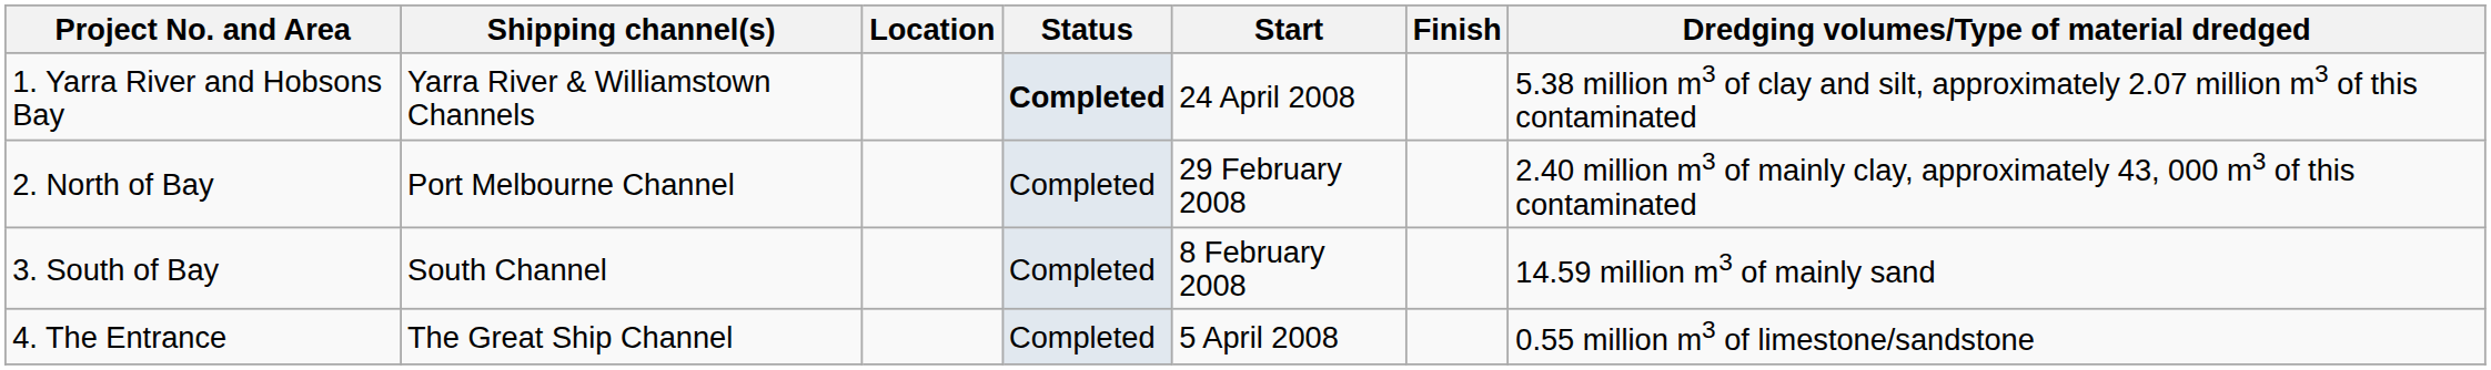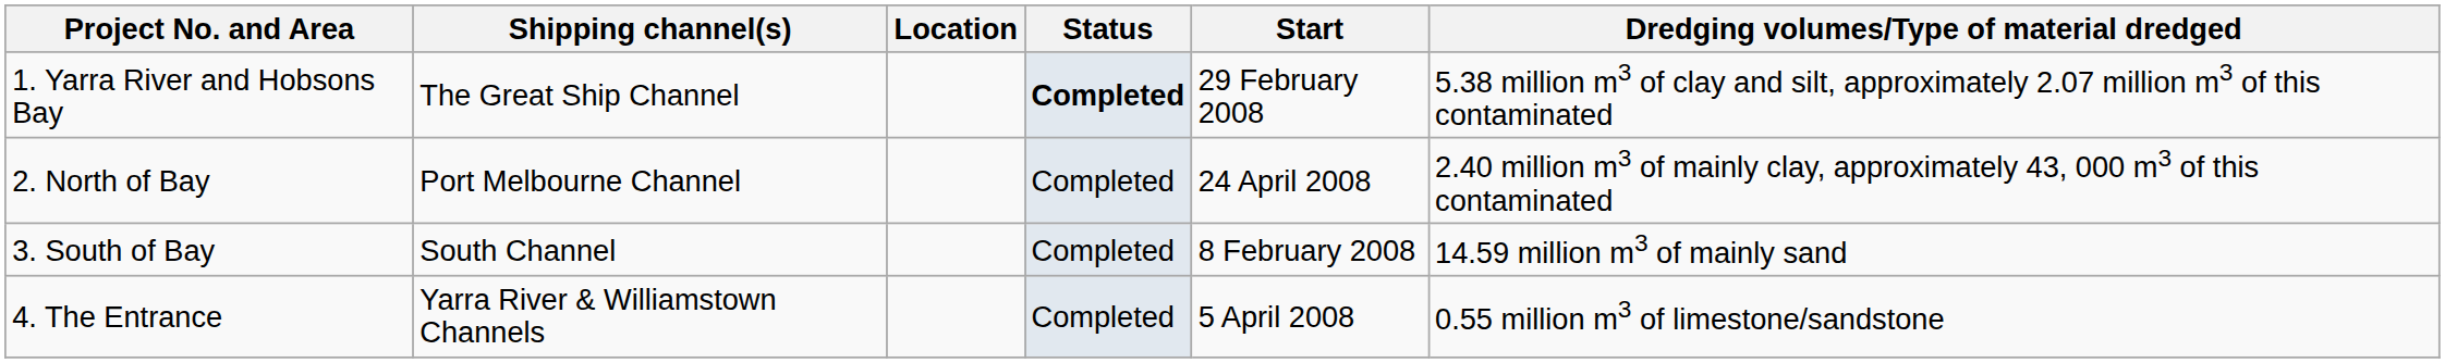 <table class="wikitable" style="font-size:95%">
 <tr>
 <th>Project No. and Area</th>
 <th>Shipping channel(s)</th>
 <th>Location</th>
 <th>Status</th>
 <th>Start</th>
-<th>Finish</th>
 <th>Dredging volumes/Type of material dredged</th>
 </tr>
 <tr>
 <td>1. Yarra River and Hobsons Bay</td>
-<td>Yarra River & Williamstown Channels</td>
+<td>The Great Ship Channel</td>
 <td></td>
 <td style="background: #E1E8EF;"><strong>Completed</strong></td>
-<td>24 April 2008</td>
-<td></td>
+<td>29 February 2008</td>
 <td>5.38 million m<sup>3</sup> of clay and silt, approximately 2.07 million m<sup>3</sup> of this contaminated</td>
 </tr>
 <tr>
 <td>2. North of Bay</td>
 <td>Port Melbourne Channel</td>
 <td></td>
 <td style="background: #E1E8EF;">Completed</td>
-<td>29 February 2008</td>
-<td></td>
+<td>24 April 2008</td>
 <td>2.40 million m<sup>3</sup> of mainly clay, approximately 43, 000 m<sup>3</sup> of this contaminated</td>
 </tr>
 <tr>
 <td>3. South of Bay</td>
 <td>South Channel</td>
 <td></td>
 <td style="background: #E1E8EF;">Completed</td>
 <td>8 February 2008</td>
-<td></td>
 <td>14.59 million m<sup>3</sup> of mainly sand</td>
 </tr>
 <tr>
 <td>4. The Entrance</td>
-<td>The Great Ship Channel</td>
+<td>Yarra River & Williamstown Channels</td>
 <td></td>
 <td style="background: #E1E8EF;">Completed</td>
 <td>5 April 2008</td>
-<td></td>
 <td>0.55 million m<sup>3</sup> of limestone/sandstone</td>
 </tr>
 </table>
